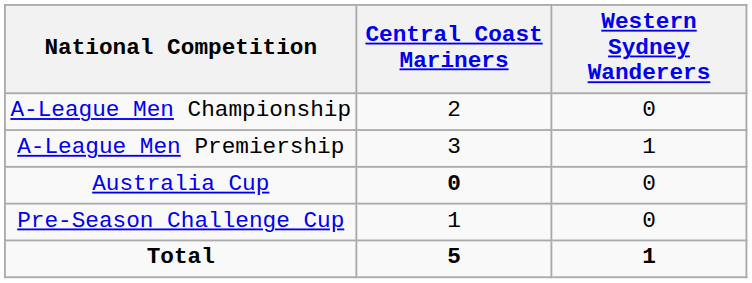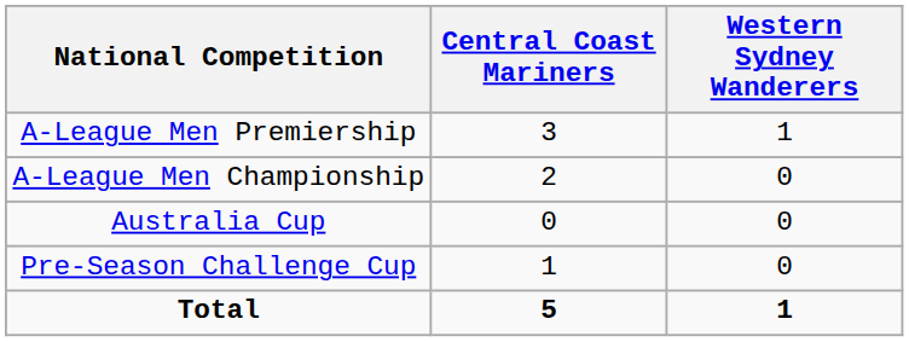 <table class="wikitable" style="text-align:center;font-size:95%">
 <tr>
 <th>National Competition</th>
 <th width="100"><a href='#'>Central Coast Mariners</a></th>
 <th width="100"><a href='#'>Western Sydney Wanderers</a></th>
 </tr>
 <tr>
+<td><a href='#'>A-League Men</a> Premiership</td>
+<td>3</td>
+<td>1</td>
+</tr>
+<tr>
 <td><a href='#'>A-League Men</a> Championship</td>
 <td>2</td>
 <td>0</td>
 </tr>
 <tr>
-<td><a href='#'>A-League Men</a> Premiership</td>
-<td>3</td>
-<td>1</td>
-</tr>
-<tr>
 <td><a href='#'>Australia Cup</a></td>
-<td><strong>0</strong></td>
+<td>0</td>
 <td>0</td>
 </tr>
 <tr>
 <td><a href='#'>Pre-Season Challenge Cup</a></td>
 <td>1</td>
 <td>0</td>
 </tr>
 <tr>
 <td><strong>Total</strong></td>
 <td><strong>5</strong></td>
 <td><strong>1</strong></td>
 </tr>
 </table>
